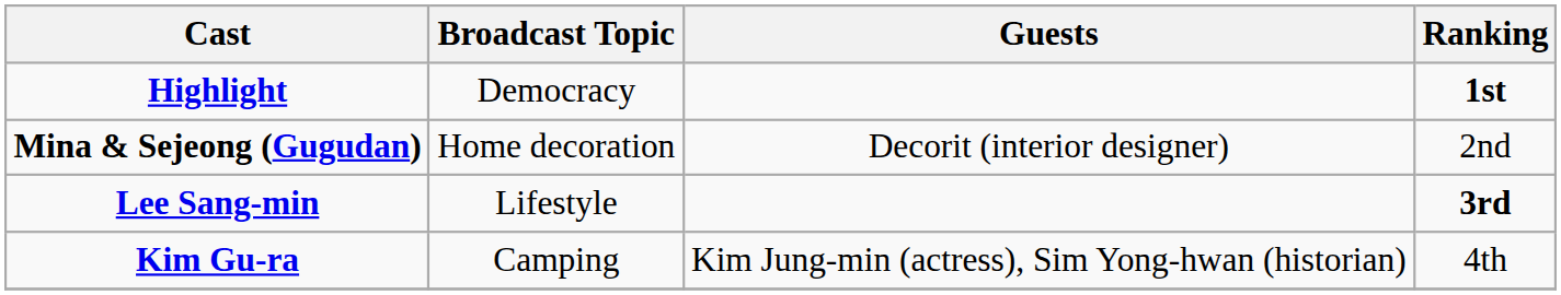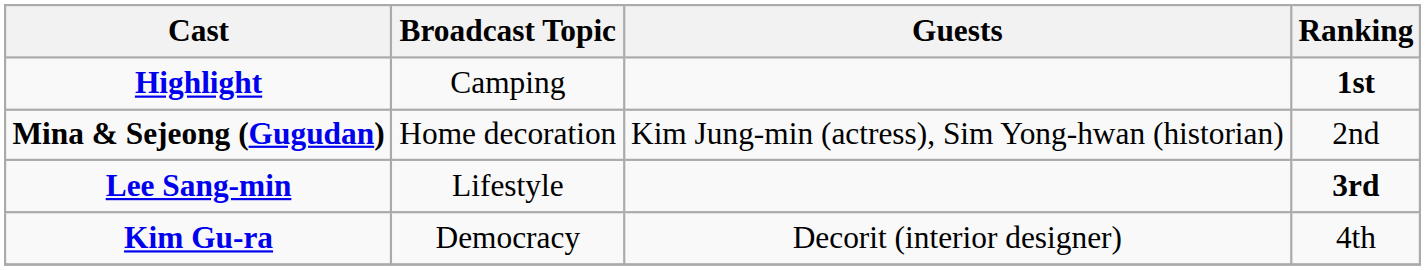 <table class="wikitable" style="font-size:90%;">
 <tr>
 <th>Cast</th>
 <th>Broadcast Topic</th>
 <th>Guests</th>
 <th>Ranking</th>
 </tr>
 <tr align="center">
 <td><strong><a href='#'>Highlight</a></strong></td>
-<td>Democracy</td>
+<td>Camping</td>
 <td></td>
 <td><strong>1st</strong></td>
 </tr>
 <tr align="center">
 <td><strong>Mina & Sejeong (<a href='#'>Gugudan</a>)</strong></td>
 <td>Home decoration</td>
-<td>Decorit (interior designer)</td>
+<td>Kim Jung-min (actress), Sim Yong-hwan (historian)</td>
 <td>2nd</td>
 </tr>
 <tr align="center">
 <td><strong><a href='#'>Lee Sang-min</a></strong></td>
 <td>Lifestyle</td>
 <td></td>
 <td><strong>3rd</strong></td>
 </tr>
 <tr align="center">
 <td><strong><a href='#'>Kim Gu-ra</a></strong></td>
-<td>Camping</td>
-<td>Kim Jung-min (actress), Sim Yong-hwan (historian)</td>
+<td>Democracy</td>
+<td>Decorit (interior designer)</td>
 <td>4th</td>
 </tr>
 <tr>
 </tr>
 </table>
